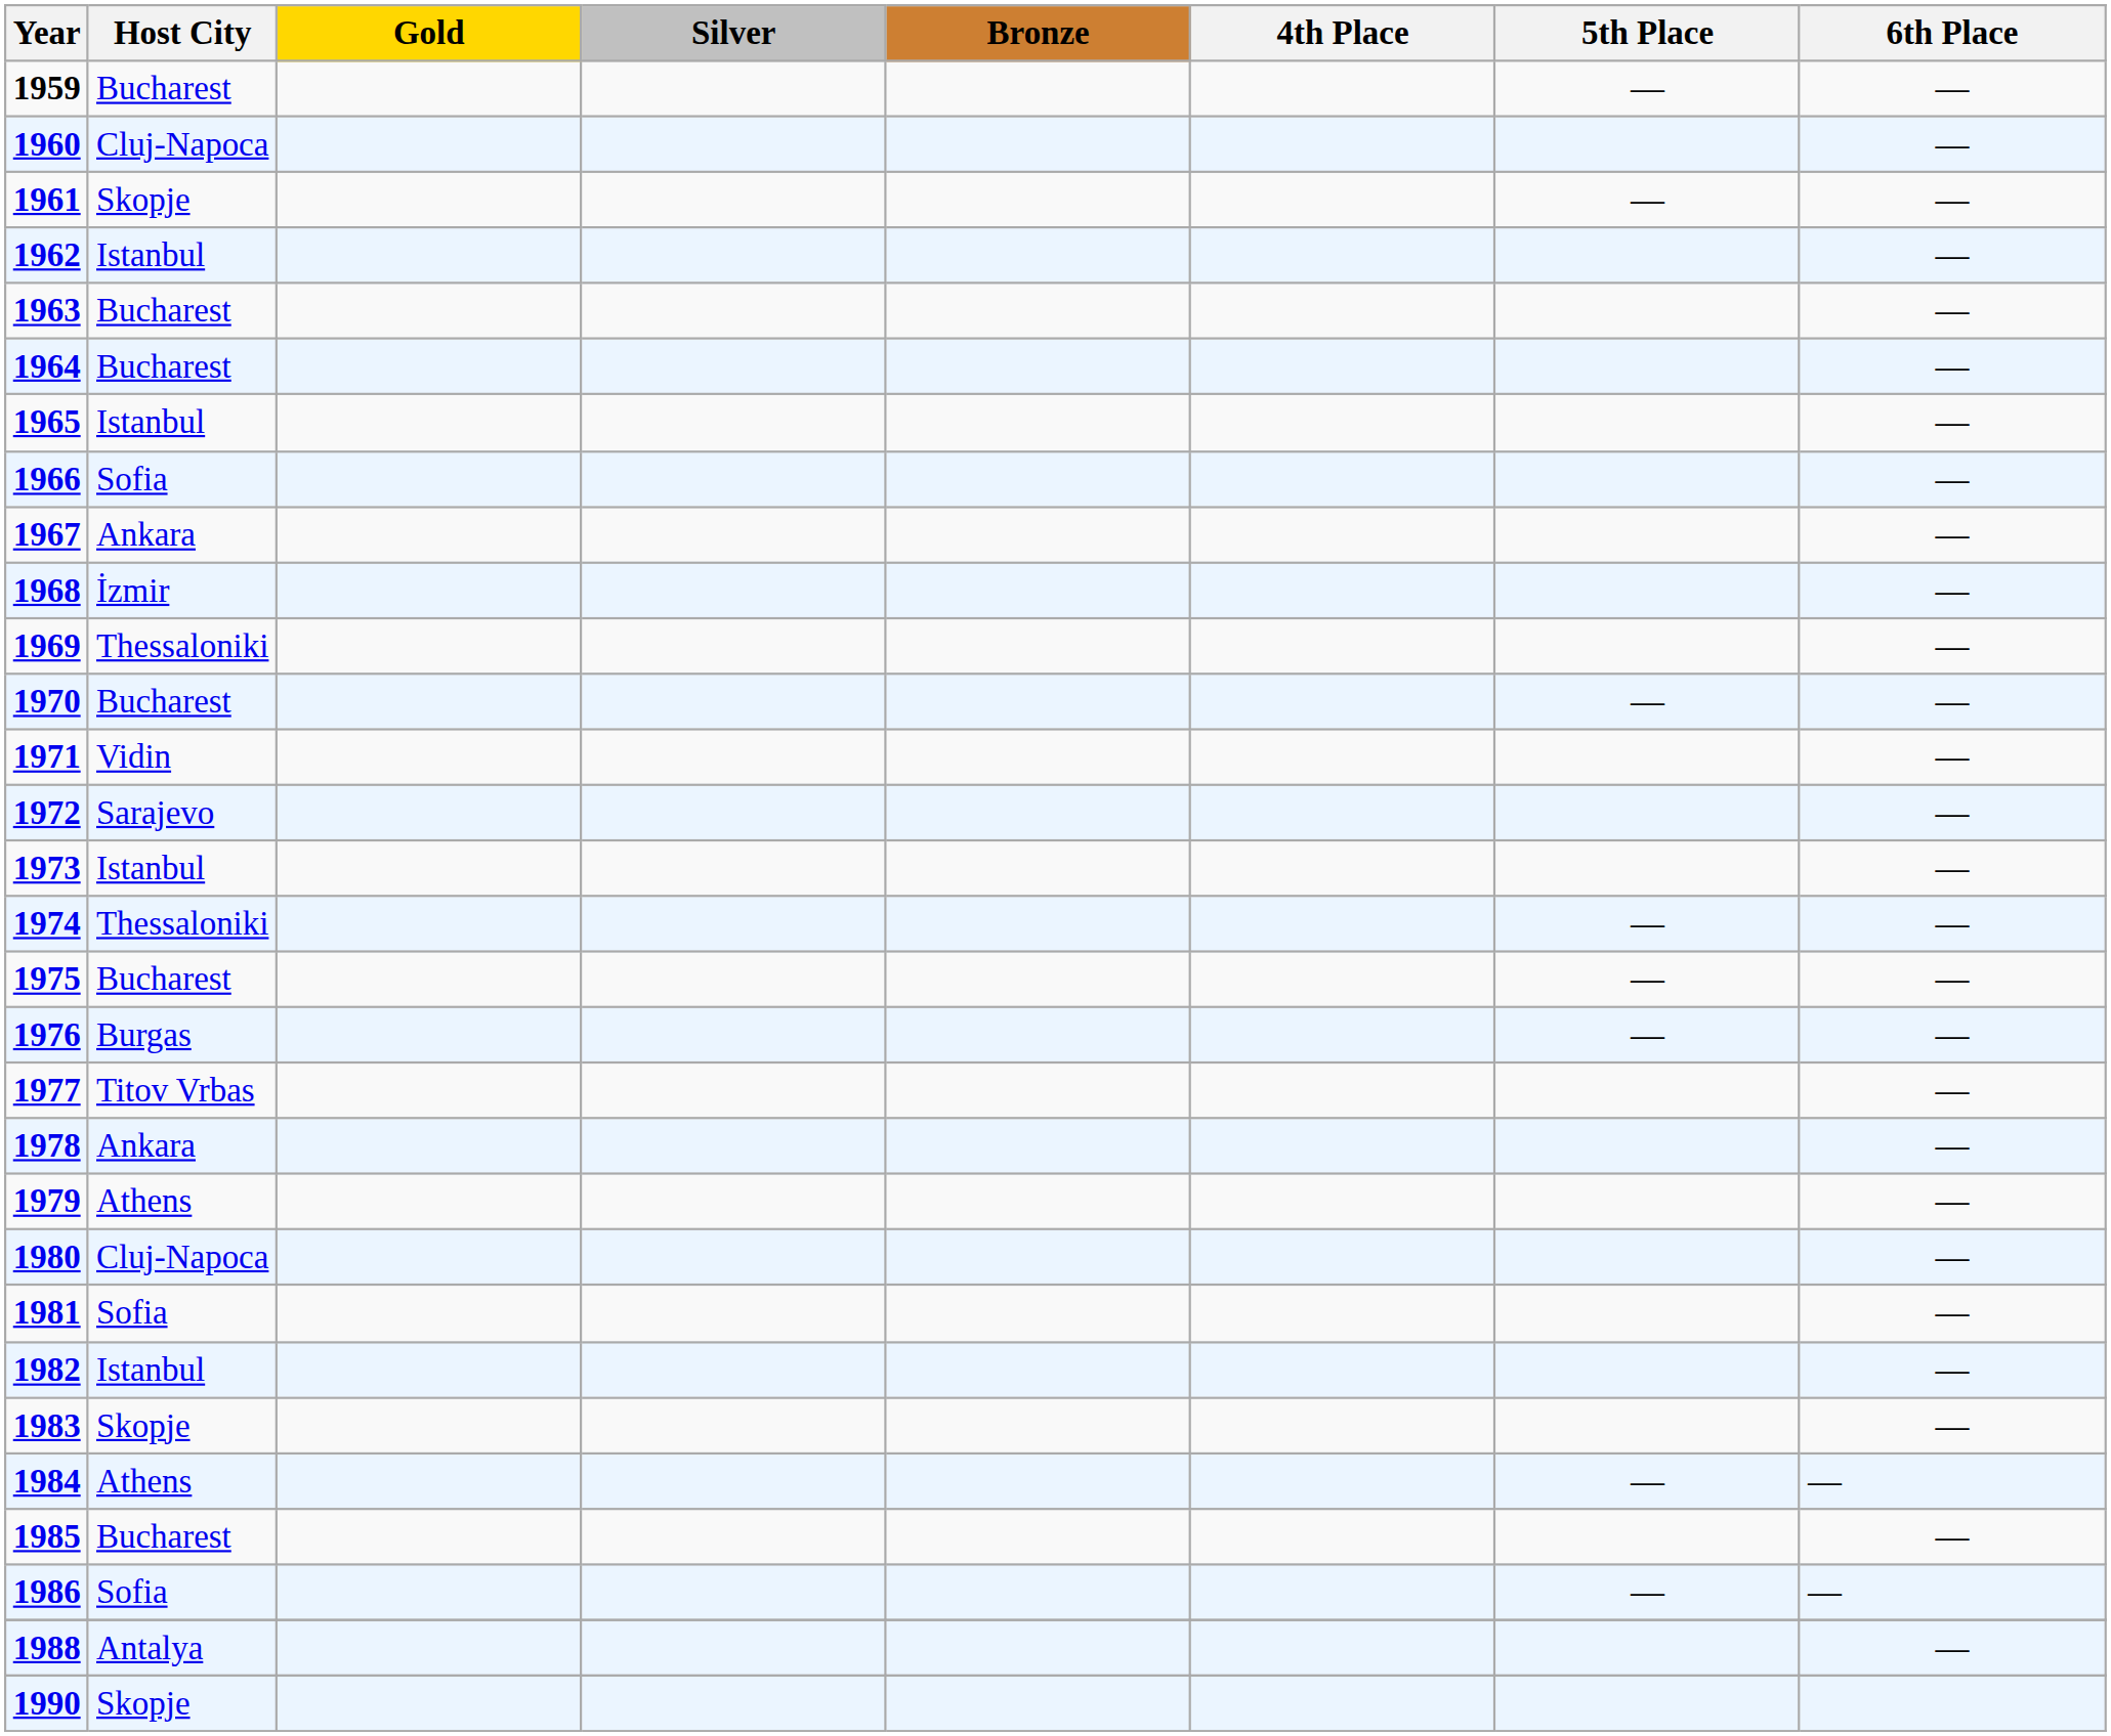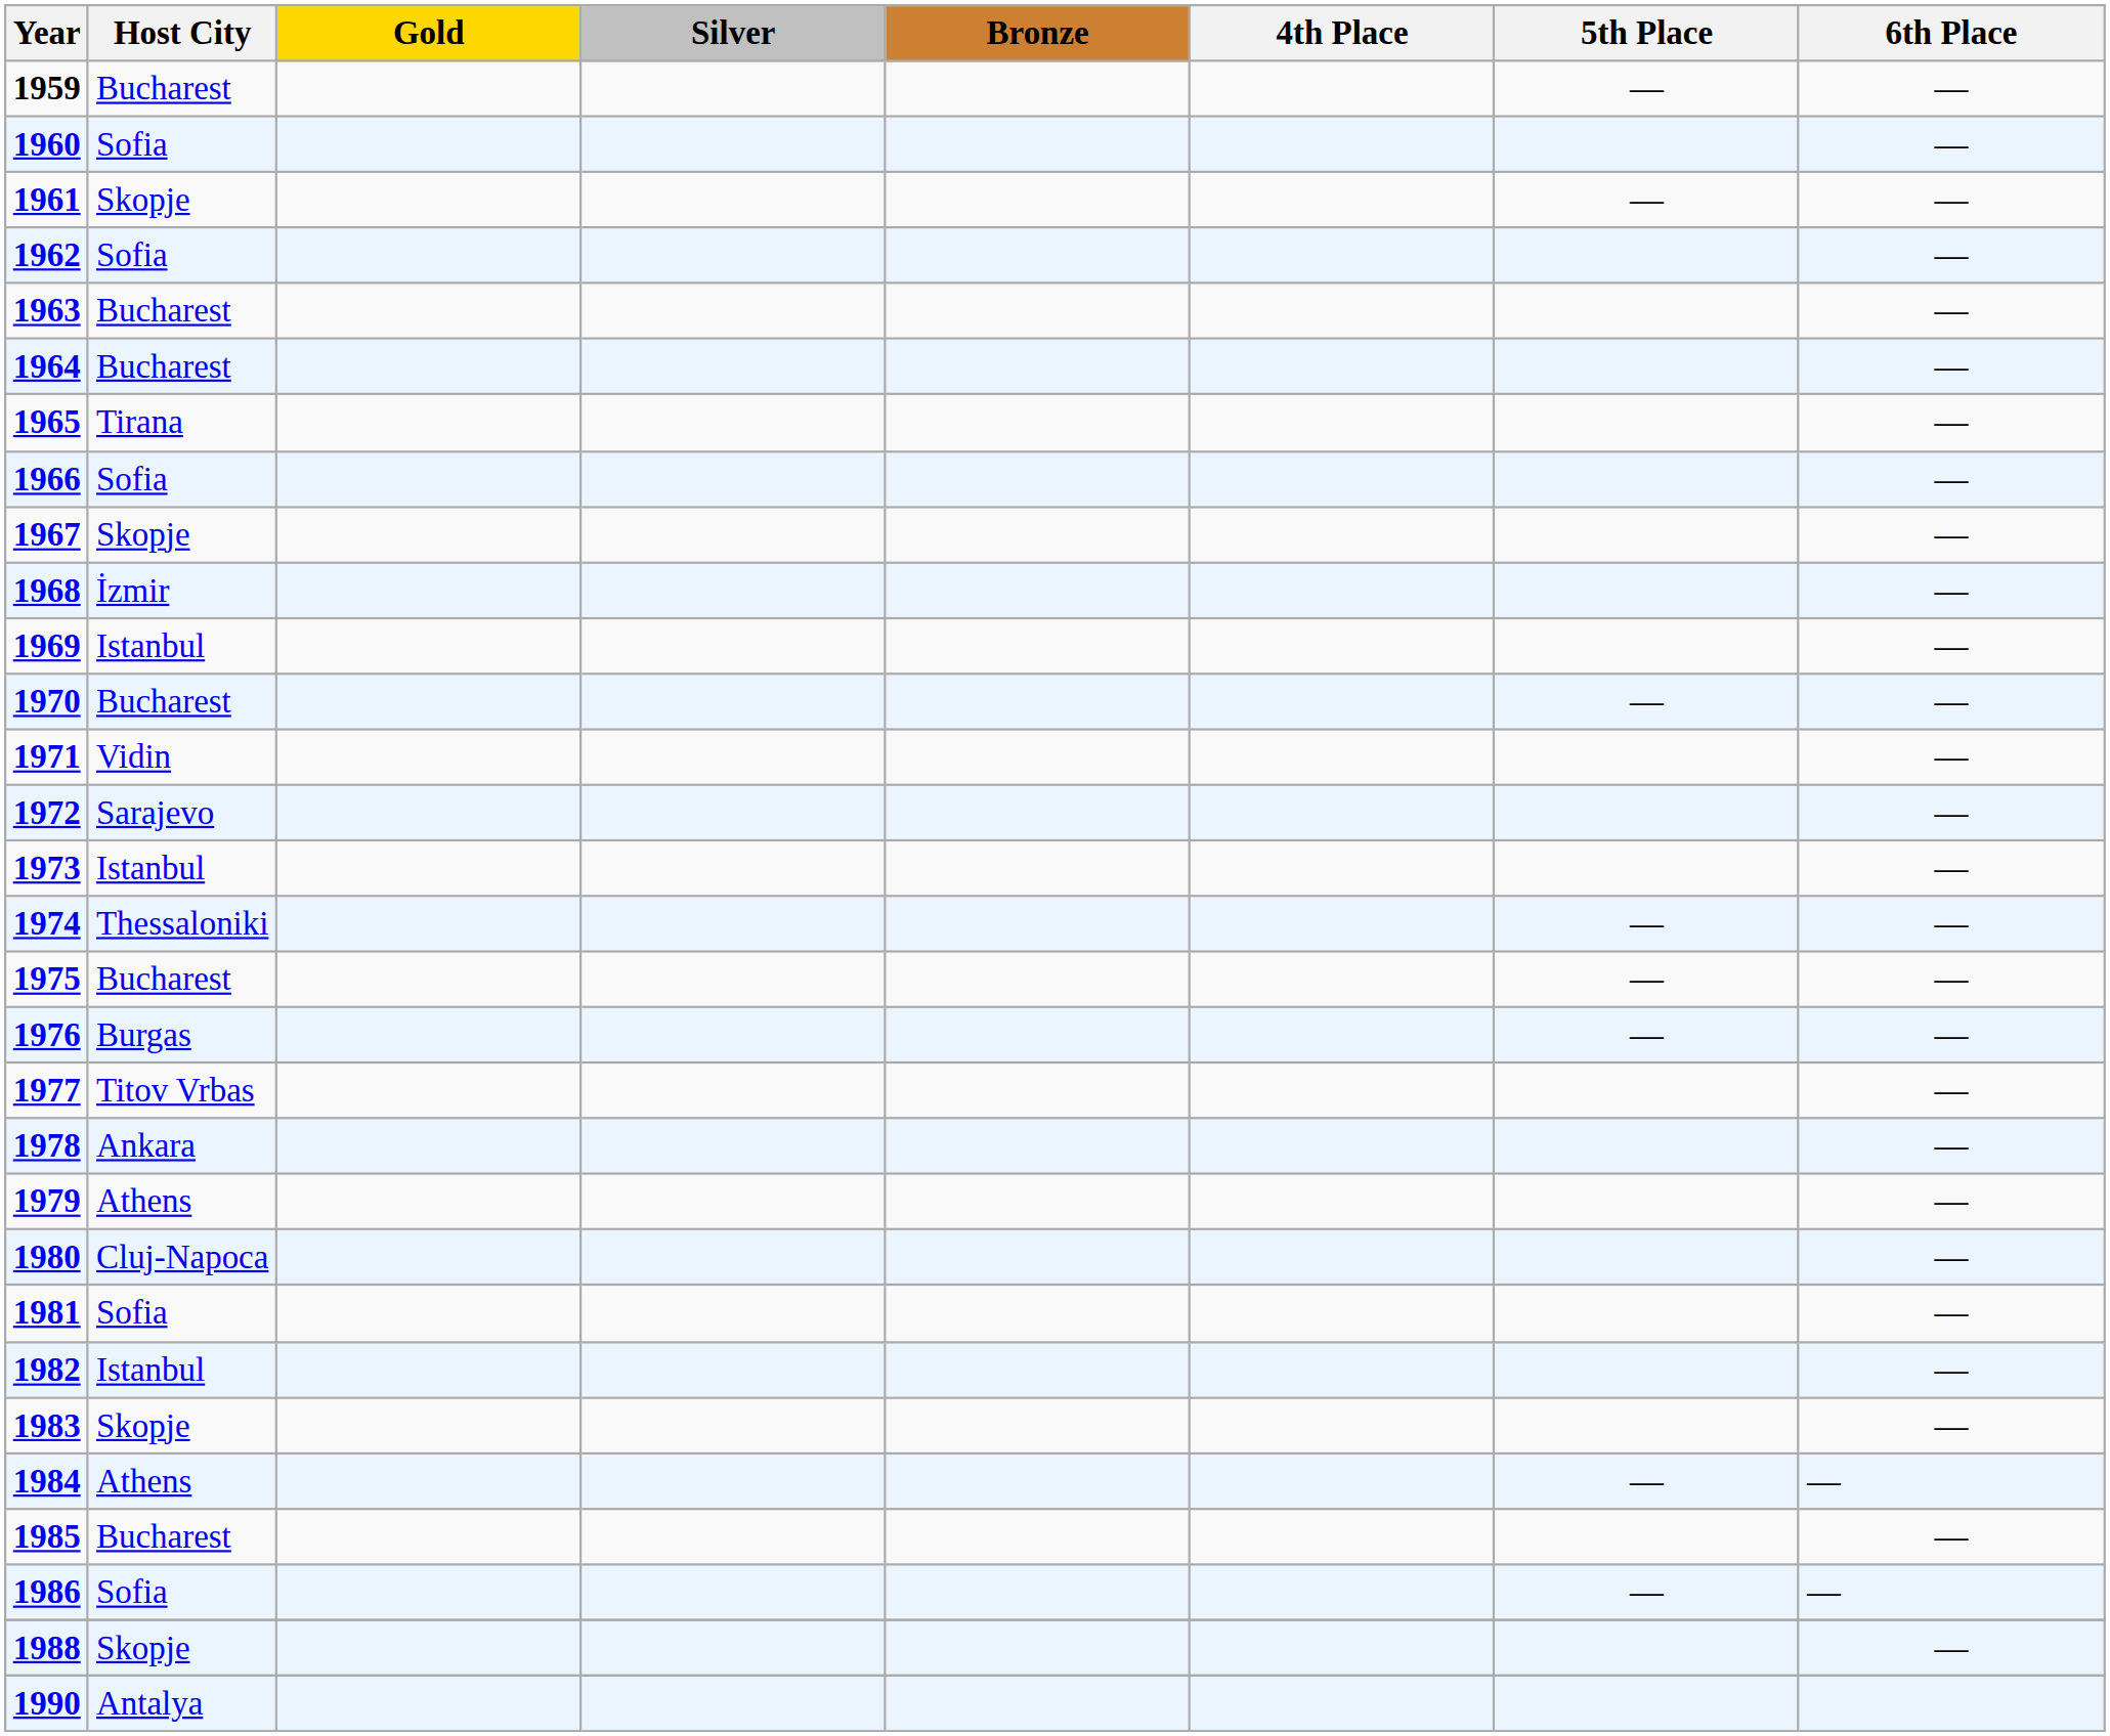 <table class="wikitable" style="font-size:95%" style="text-align:left">
 <tr>
 <th scope="col">Year</th>
 <th scope="col">Host City</th>
 <th scope="col" style="background-color:gold; width:130px;">Gold</th>
 <th scope="col" style="background-color:silver; width:130px;">Silver</th>
 <th scope="col" style="background-color:#CD7F32; width:130px;">Bronze</th>
 <th scope="col" style="width:130px;">4th Place</th>
 <th scope="col" style="width:130px;">5th Place</th>
 <th scope="col" style="width:130px;">6th Place</th>
 </tr>
 <tr>
 <td align=center><strong>1959</strong></td>
 <td> <a href='#'>Bucharest</a></td>
 <td><strong></strong></td>
 <td></td>
 <td></td>
 <td></td>
 <td align=center>—</td>
 <td align=center>—</td>
 </tr>
 <tr bgcolor="#EBF5FF">
 <td align=center><strong><a href='#'>1960</a></strong></td>
-<td> <a href='#'>Cluj-Napoca</a></td>
+<td> <a href='#'>Sofia</a></td>
 <td><strong></strong></td>
 <td></td>
 <td></td>
 <td></td>
 <td></td>
 <td align=center>—</td>
 </tr>
 <tr>
 <td align=center><strong><a href='#'>1961</a></strong></td>
 <td> <a href='#'>Skopje</a></td>
 <td><strong></strong></td>
 <td></td>
 <td></td>
 <td></td>
 <td align=center>—</td>
 <td align=center>—</td>
 </tr>
 <tr bgcolor="#EBF5FF">
 <td align=center><strong><a href='#'>1962</a></strong></td>
-<td> <a href='#'>Istanbul</a></td>
+<td> <a href='#'>Sofia</a></td>
 <td><strong></strong></td>
 <td></td>
 <td></td>
 <td></td>
 <td></td>
 <td align=center>—</td>
 </tr>
 <tr>
 <td align=center><strong><a href='#'>1963</a></strong></td>
 <td> <a href='#'>Bucharest</a></td>
 <td><strong></strong></td>
 <td></td>
 <td></td>
 <td></td>
 <td></td>
 <td align=center>—</td>
 </tr>
 <tr bgcolor="#EBF5FF">
 <td align=center><strong><a href='#'>1964</a></strong></td>
 <td> <a href='#'>Bucharest</a></td>
 <td><strong></strong></td>
 <td></td>
 <td></td>
 <td></td>
 <td></td>
 <td align=center>—</td>
 </tr>
 <tr>
 <td align=center><strong><a href='#'>1965</a></strong></td>
-<td> <a href='#'>Istanbul</a></td>
+<td> <a href='#'>Tirana</a></td>
 <td><strong></strong></td>
 <td></td>
 <td></td>
 <td></td>
 <td></td>
 <td align=center>—</td>
 </tr>
 <tr bgcolor="#EBF5FF">
 <td align=center><strong><a href='#'>1966</a></strong></td>
 <td> <a href='#'>Sofia</a></td>
 <td><strong></strong></td>
 <td></td>
 <td></td>
 <td></td>
 <td></td>
 <td align=center>—</td>
 </tr>
 <tr>
 <td align=center><strong><a href='#'>1967</a></strong></td>
-<td> <a href='#'>Ankara</a></td>
+<td> <a href='#'>Skopje</a></td>
 <td><strong></strong></td>
 <td></td>
 <td></td>
 <td></td>
 <td></td>
 <td align=center>—</td>
 </tr>
 <tr bgcolor="#EBF5FF">
 <td align=center><strong><a href='#'>1968</a></strong></td>
 <td> <a href='#'>İzmir</a></td>
 <td><strong></strong></td>
 <td></td>
 <td></td>
 <td></td>
 <td></td>
 <td align=center>—</td>
 </tr>
 <tr>
 <td align=center><strong><a href='#'>1969</a></strong></td>
-<td> <a href='#'>Thessaloniki</a></td>
+<td> <a href='#'>Istanbul</a></td>
 <td><strong></strong></td>
 <td></td>
 <td></td>
 <td></td>
 <td></td>
 <td align=center>—</td>
 </tr>
 <tr bgcolor="#EBF5FF">
 <td align=center><strong><a href='#'>1970</a></strong></td>
 <td> <a href='#'>Bucharest</a></td>
 <td><strong></strong></td>
 <td></td>
 <td></td>
 <td></td>
 <td align=center>—</td>
 <td align=center>—</td>
 </tr>
 <tr>
 <td align=center><strong><a href='#'>1971</a></strong></td>
 <td> <a href='#'>Vidin</a></td>
 <td><strong></strong></td>
 <td></td>
 <td></td>
 <td></td>
 <td></td>
 <td align=center>—</td>
 </tr>
 <tr bgcolor="#EBF5FF">
 <td align=center><strong><a href='#'>1972</a></strong></td>
 <td> <a href='#'>Sarajevo</a></td>
 <td><strong></strong></td>
 <td></td>
 <td></td>
 <td></td>
 <td></td>
 <td align=center>—</td>
 </tr>
 <tr>
 <td align=center><strong><a href='#'>1973</a></strong></td>
 <td> <a href='#'>Istanbul</a></td>
 <td><strong></strong></td>
 <td></td>
 <td></td>
 <td></td>
 <td></td>
 <td align=center>—</td>
 </tr>
 <tr bgcolor="#EBF5FF">
 <td align=center><strong><a href='#'>1974</a></strong></td>
 <td> <a href='#'>Thessaloniki</a></td>
 <td><strong></strong></td>
 <td></td>
 <td></td>
 <td></td>
 <td align=center>—</td>
 <td align=center>—</td>
 </tr>
 <tr>
 <td align=center><strong><a href='#'>1975</a></strong></td>
 <td> <a href='#'>Bucharest</a></td>
 <td><strong></strong></td>
 <td></td>
 <td></td>
 <td></td>
 <td align=center>—</td>
 <td align=center>—</td>
 </tr>
 <tr bgcolor="#EBF5FF">
 <td align=center><strong><a href='#'>1976</a></strong></td>
 <td> <a href='#'>Burgas</a></td>
 <td><strong></strong></td>
 <td></td>
 <td></td>
 <td></td>
 <td align=center>—</td>
 <td align=center>—</td>
 </tr>
 <tr>
 <td align=center><strong><a href='#'>1977</a></strong></td>
 <td> <a href='#'>Titov Vrbas</a></td>
 <td><strong></strong></td>
 <td></td>
 <td></td>
 <td></td>
 <td></td>
 <td align=center>—</td>
 </tr>
 <tr bgcolor="#EBF5FF">
 <td align=center><strong><a href='#'>1978</a></strong></td>
 <td> <a href='#'>Ankara</a></td>
 <td><strong></strong></td>
 <td></td>
 <td></td>
 <td></td>
 <td></td>
 <td align=center>—</td>
 </tr>
 <tr>
 <td align=center><strong><a href='#'>1979</a></strong></td>
 <td> <a href='#'>Athens</a></td>
 <td><strong></strong></td>
 <td></td>
 <td></td>
 <td></td>
 <td></td>
 <td align=center>—</td>
 </tr>
 <tr bgcolor="#EBF5FF">
 <td align=center><strong><a href='#'>1980</a></strong></td>
 <td> <a href='#'>Cluj-Napoca</a></td>
 <td><strong></strong></td>
 <td></td>
 <td></td>
 <td></td>
 <td></td>
 <td align=center>—</td>
 </tr>
 <tr>
 <td align=center><strong><a href='#'>1981</a></strong></td>
 <td> <a href='#'>Sofia</a></td>
 <td><strong></strong></td>
 <td></td>
 <td></td>
 <td></td>
 <td></td>
 <td align=center>—</td>
 </tr>
 <tr bgcolor="#EBF5FF">
 <td align=center><strong><a href='#'>1982</a></strong></td>
 <td> <a href='#'>Istanbul</a></td>
 <td><strong></strong></td>
 <td></td>
 <td></td>
 <td></td>
 <td></td>
 <td align=center>—</td>
 </tr>
 <tr>
 <td align=center><strong><a href='#'>1983</a></strong></td>
 <td> <a href='#'>Skopje</a></td>
 <td><strong></strong></td>
 <td></td>
 <td></td>
 <td></td>
 <td></td>
 <td align=center>—</td>
 </tr>
 <tr bgcolor="#EBF5FF">
 <td align=center><strong><a href='#'>1984</a></strong></td>
 <td> <a href='#'>Athens</a></td>
 <td></td>
 <td></td>
 <td></td>
 <td></td>
 <td align=center>—</td>
 <td>—</td>
 </tr>
 <tr>
 <td align=center><strong><a href='#'>1985</a></strong></td>
 <td> <a href='#'>Bucharest</a></td>
 <td><strong></strong></td>
 <td></td>
 <td></td>
 <td></td>
 <td></td>
 <td align=center>—</td>
 </tr>
 <tr bgcolor="#EBF5FF">
 <td align=center><strong><a href='#'>1986</a></strong></td>
 <td> <a href='#'>Sofia</a></td>
 <td><strong></strong></td>
 <td></td>
 <td></td>
 <td></td>
 <td align=center>—</td>
 <td>—</td>
 </tr>
 <tr>
 </tr>
 <tr bgcolor="#EBF5FF">
 <td align=center><strong><a href='#'>1988</a></strong></td>
-<td> <a href='#'>Antalya</a></td>
+<td> <a href='#'>Skopje</a></td>
 <td></td>
 <td></td>
 <td></td>
 <td></td>
 <td></td>
 <td align=center>—</td>
 </tr>
 <tr>
 </tr>
 <tr bgcolor="#EBF5FF">
 <td align=center><strong><a href='#'>1990</a></strong></td>
-<td> <a href='#'>Skopje</a></td>
+<td> <a href='#'>Antalya</a></td>
 <td><strong></strong></td>
 <td></td>
 <td></td>
 <td></td>
 <td></td>
 <td></td>
 </tr>
 </table>
